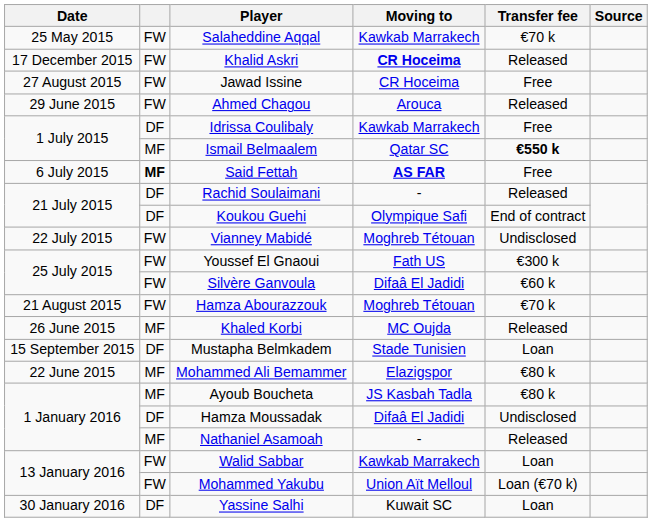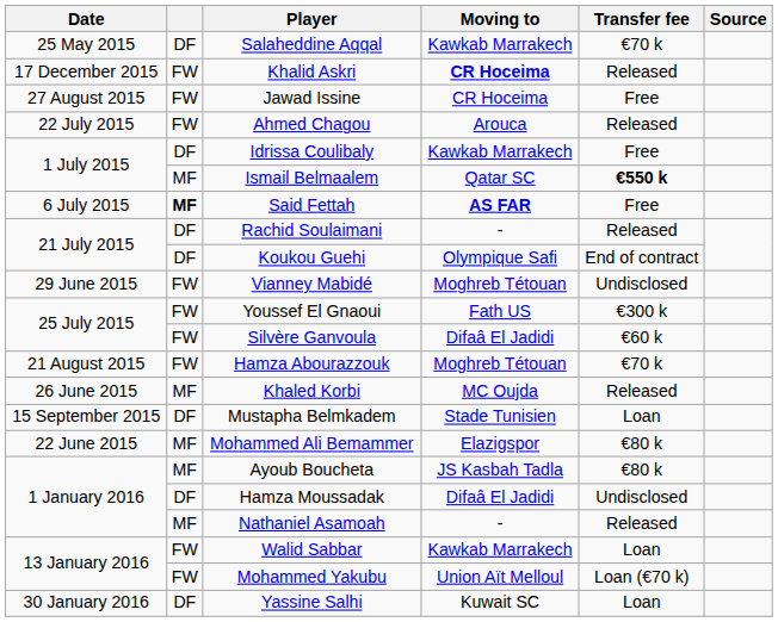 <table class="wikitable sortable" style="width:70%; text-align:center; font-size:85%; text-align:centre;">
 <tr>
 <th>Date</th>
 <th></th>
 <th>Player</th>
 <th>Moving to</th>
 <th>Transfer fee</th>
 <th>Source</th>
 </tr>
 <tr>
 <td>25 May 2015</td>
-<td>FW</td>
+<td>DF</td>
 <td> <a href='#'>Salaheddine Aqqal</a></td>
 <td><a href='#'>Kawkab Marrakech</a></td>
 <td>€70 k</td>
 <td></td>
 </tr>
 <tr>
 <td>17 December 2015</td>
 <td>FW</td>
 <td> <a href='#'>Khalid Askri</a></td>
 <td><strong><a href='#'>CR Hoceima</a></strong></td>
 <td>Released</td>
 <td></td>
 </tr>
 <tr>
 <td>27 August  2015</td>
 <td>FW</td>
 <td> Jawad Issine</td>
 <td><a href='#'>CR Hoceima</a></td>
 <td>Free</td>
 <td></td>
 </tr>
 <tr>
-<td>29 June 2015</td>
+<td>22 July 2015</td>
 <td>FW</td>
 <td> <a href='#'>Ahmed Chagou</a></td>
 <td> <a href='#'>Arouca</a></td>
 <td>Released</td>
 <td></td>
 </tr>
 <tr>
 <td rowspan="2">1 July 2015</td>
 <td>DF</td>
 <td> <a href='#'>Idrissa Coulibaly</a></td>
 <td><a href='#'>Kawkab Marrakech</a></td>
 <td>Free</td>
 <td></td>
 </tr>
 <tr>
 <td>MF</td>
 <td> <a href='#'>Ismail Belmaalem</a></td>
 <td> <a href='#'>Qatar SC</a></td>
 <td><strong>€550 k</strong></td>
 <td></td>
 </tr>
 <tr>
 <td>6 July 2015</td>
 <td><strong>MF</strong></td>
 <td> <a href='#'>Said Fettah</a></td>
 <td><strong><a href='#'>AS FAR</a></strong></td>
 <td>Free</td>
 <td></td>
 </tr>
 <tr>
 <td rowspan="2">21 July 2015</td>
 <td>DF</td>
 <td> <a href='#'>Rachid Soulaimani</a></td>
 <td>-</td>
 <td>Released</td>
 <td rowspan="2"></td>
 </tr>
 <tr>
 <td>DF</td>
 <td> <a href='#'>Koukou Guehi</a></td>
 <td><a href='#'>Olympique Safi</a></td>
 <td>End of contract</td>
 </tr>
 <tr>
-<td>22 July 2015</td>
+<td>29 June 2015</td>
 <td>FW</td>
 <td> <a href='#'>Vianney Mabidé</a></td>
 <td><a href='#'>Moghreb Tétouan</a></td>
 <td>Undisclosed</td>
 <td></td>
 </tr>
 <tr>
 <td rowspan="2">25 July 2015</td>
 <td>FW</td>
 <td> Youssef El Gnaoui</td>
 <td><a href='#'>Fath US</a></td>
 <td>€300 k</td>
 <td></td>
 </tr>
 <tr>
 <td>FW</td>
 <td> <a href='#'>Silvère Ganvoula</a></td>
 <td><a href='#'>Difaâ El Jadidi</a></td>
 <td>€60 k</td>
 <td></td>
 </tr>
 <tr>
 <td>21 August 2015</td>
 <td>FW</td>
 <td> <a href='#'>Hamza Abourazzouk</a></td>
 <td><a href='#'>Moghreb Tétouan</a></td>
 <td>€70 k</td>
 <td></td>
 </tr>
 <tr>
 <td>26 June 2015</td>
 <td>MF</td>
 <td> <a href='#'>Khaled Korbi</a></td>
 <td><a href='#'>MC Oujda</a></td>
 <td>Released</td>
 <td></td>
 </tr>
 <tr>
 <td>15 September 2015</td>
 <td>DF</td>
 <td> Mustapha Belmkadem</td>
 <td> <a href='#'>Stade Tunisien</a></td>
 <td>Loan</td>
 <td></td>
 </tr>
 <tr>
 <td>22 June 2015</td>
 <td>MF</td>
 <td> <a href='#'>Mohammed Ali Bemammer</a></td>
 <td> <a href='#'>Elazigspor</a></td>
 <td>€80 k</td>
 <td></td>
 </tr>
 <tr>
 <td rowspan="3">1 January 2016</td>
 <td>MF</td>
 <td> Ayoub Boucheta</td>
 <td><a href='#'>JS Kasbah Tadla</a></td>
 <td>€80 k</td>
 <td></td>
 </tr>
 <tr>
 <td>DF</td>
 <td> Hamza Moussadak</td>
 <td><a href='#'>Difaâ El Jadidi</a></td>
 <td>Undisclosed</td>
 <td></td>
 </tr>
 <tr>
 <td>MF</td>
 <td> <a href='#'>Nathaniel Asamoah</a></td>
 <td>-</td>
 <td>Released</td>
 <td></td>
 </tr>
 <tr>
 <td rowspan="2">13 January 2016</td>
 <td>FW</td>
 <td> <a href='#'>Walid Sabbar</a></td>
 <td><a href='#'>Kawkab Marrakech</a></td>
 <td>Loan</td>
 <td></td>
 </tr>
 <tr>
 <td>FW</td>
 <td> <a href='#'>Mohammed Yakubu</a></td>
 <td><a href='#'>Union Aït Melloul</a></td>
 <td>Loan (€70 k)</td>
 <td></td>
 </tr>
 <tr>
 <td>30 January 2016</td>
 <td>DF</td>
 <td> <a href='#'>Yassine Salhi</a></td>
 <td> Kuwait SC</td>
 <td>Loan</td>
 <td></td>
 </tr>
 </table>
